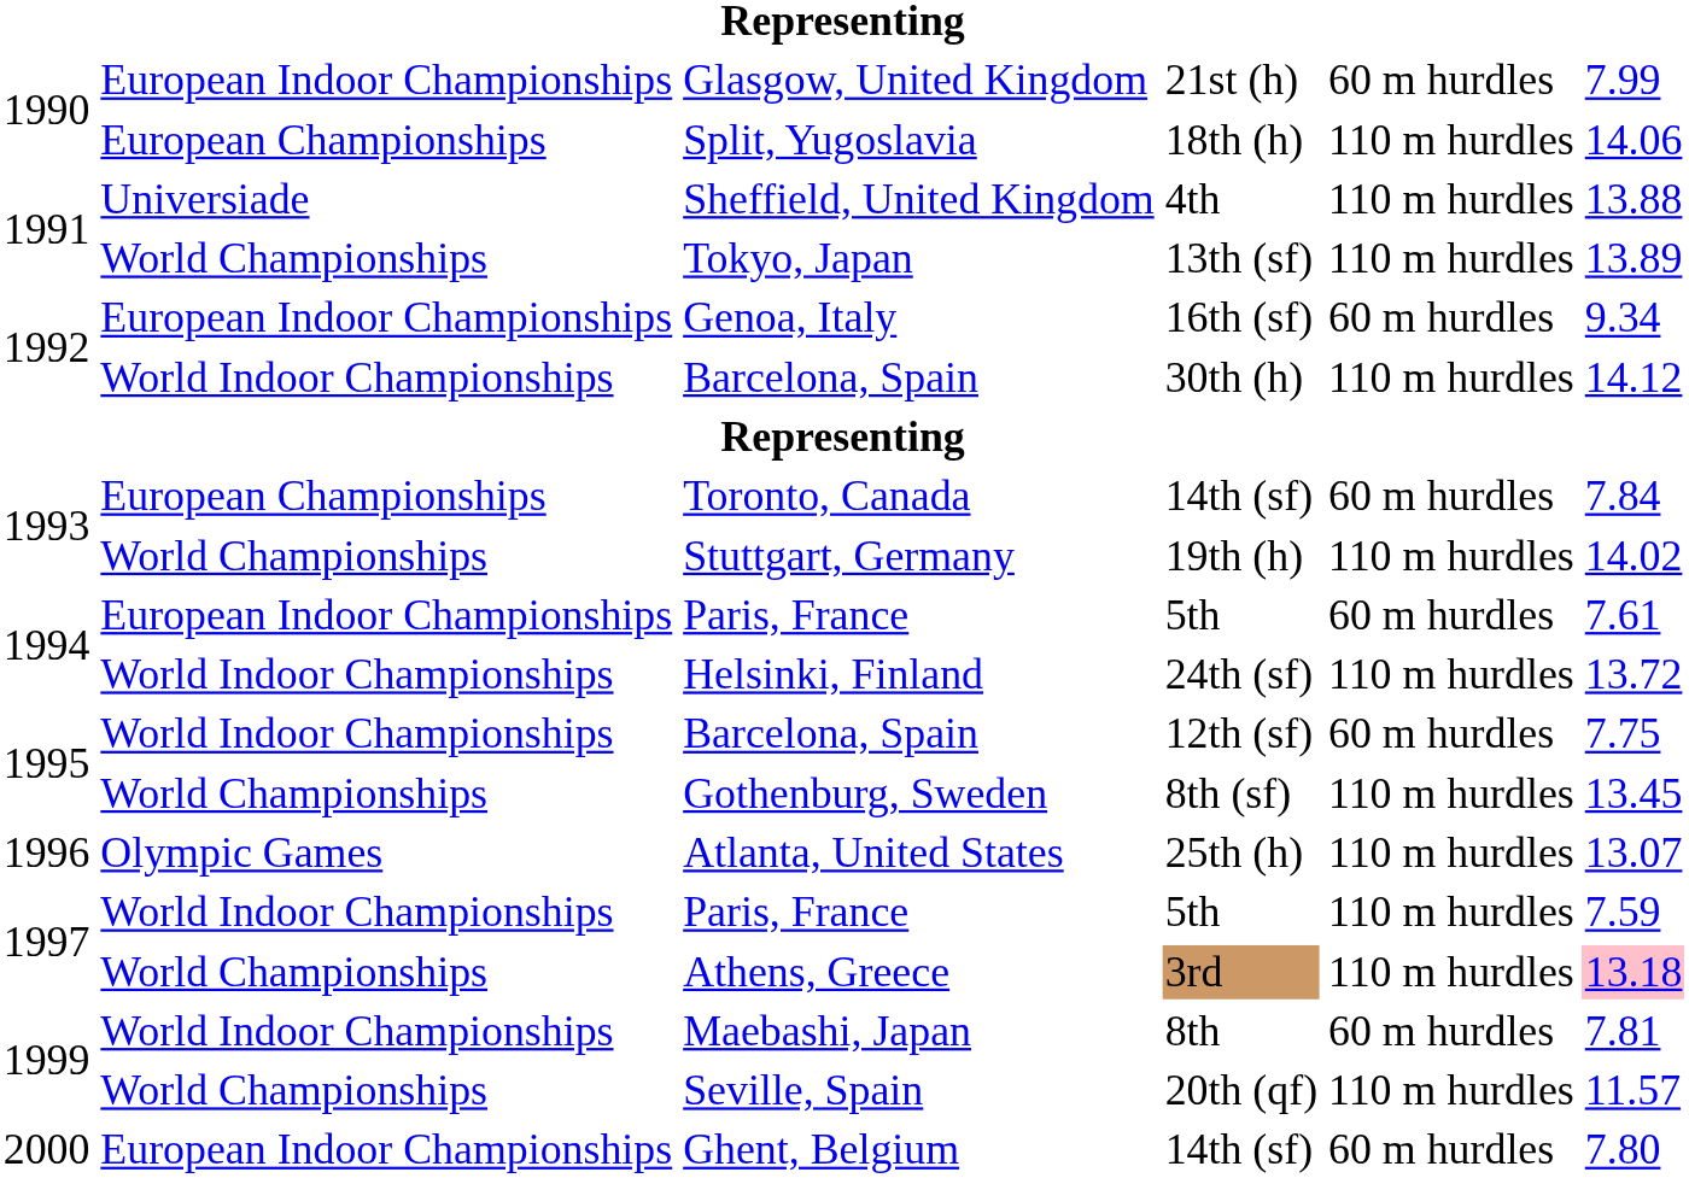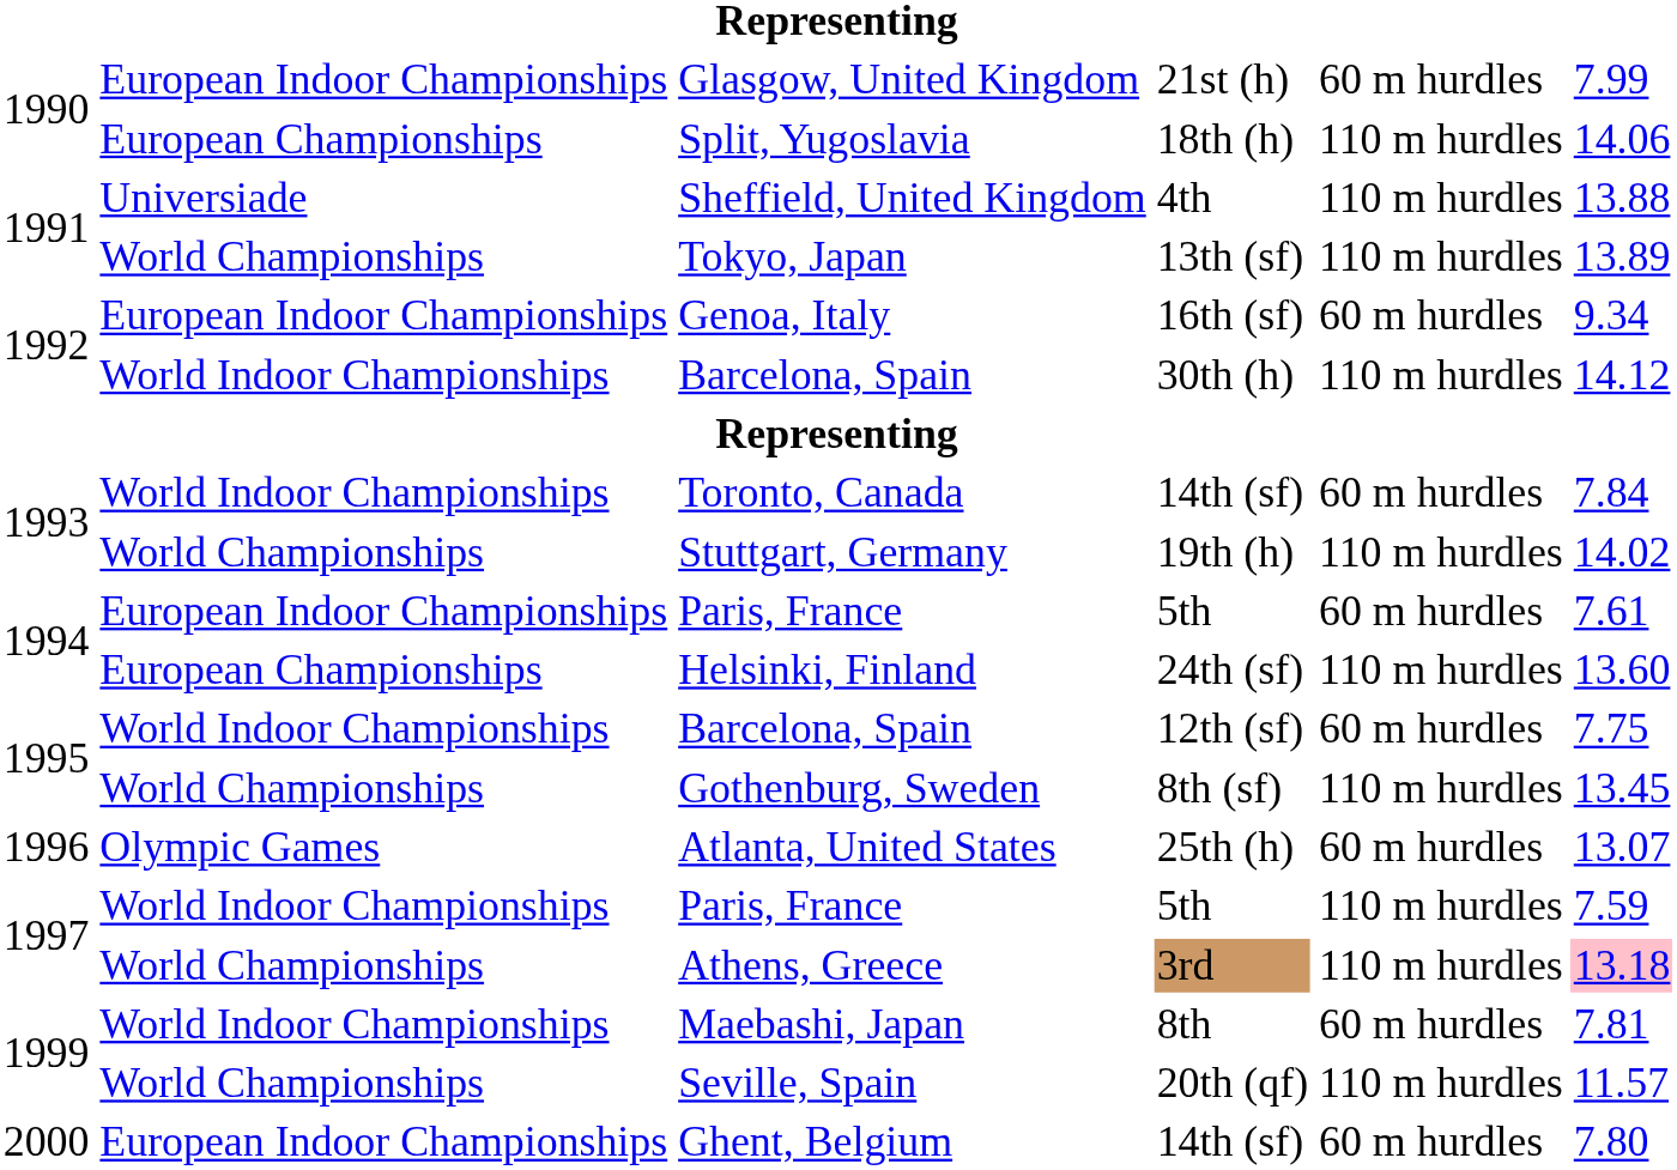 <table>
 <tr>
 <th colspan="6">Representing </th>
 </tr>
 <tr>
 <td rowspan=2>1990</td>
 <td><a href='#'>European Indoor Championships</a></td>
 <td><a href='#'>Glasgow, United Kingdom</a></td>
 <td>21st (h)</td>
 <td>60 m hurdles</td>
 <td><a href='#'>7.99</a></td>
 </tr>
 <tr>
 <td><a href='#'>European Championships</a></td>
 <td><a href='#'>Split, Yugoslavia</a></td>
 <td>18th (h)</td>
 <td>110 m hurdles</td>
 <td><a href='#'>14.06</a></td>
 </tr>
 <tr>
 <td rowspan=2>1991</td>
 <td><a href='#'>Universiade</a></td>
 <td><a href='#'>Sheffield, United Kingdom</a></td>
 <td>4th</td>
 <td>110 m hurdles</td>
 <td><a href='#'>13.88</a></td>
 </tr>
 <tr>
 <td><a href='#'>World Championships</a></td>
 <td><a href='#'>Tokyo, Japan</a></td>
 <td>13th (sf)</td>
 <td>110 m hurdles</td>
 <td><a href='#'>13.89</a></td>
 </tr>
 <tr>
 <td rowspan=2>1992</td>
 <td><a href='#'>European Indoor Championships</a></td>
 <td><a href='#'>Genoa, Italy</a></td>
 <td>16th (sf)</td>
 <td>60 m hurdles</td>
 <td><a href='#'>9.34</a></td>
 </tr>
 <tr>
 <td><a href='#'>World Indoor Championships</a></td>
 <td><a href='#'>Barcelona, Spain</a></td>
 <td>30th (h)</td>
 <td>110 m hurdles</td>
 <td><a href='#'>14.12</a></td>
 </tr>
 <tr>
 <th colspan="6">Representing </th>
 </tr>
 <tr>
 <td rowspan=2>1993</td>
-<td><a href='#'>European Championships</a></td>
+<td><a href='#'>World Indoor Championships</a></td>
 <td><a href='#'>Toronto, Canada</a></td>
 <td>14th (sf)</td>
 <td>60 m hurdles</td>
 <td><a href='#'>7.84</a></td>
 </tr>
 <tr>
 <td><a href='#'>World Championships</a></td>
 <td><a href='#'>Stuttgart, Germany</a></td>
 <td>19th (h)</td>
 <td>110 m hurdles</td>
 <td><a href='#'>14.02</a></td>
 </tr>
 <tr>
 <td rowspan=2>1994</td>
 <td><a href='#'>European Indoor Championships</a></td>
 <td><a href='#'>Paris, France</a></td>
 <td>5th</td>
 <td>60 m hurdles</td>
 <td><a href='#'>7.61</a></td>
 </tr>
 <tr>
-<td><a href='#'>World Indoor Championships</a></td>
+<td><a href='#'>European Championships</a></td>
 <td><a href='#'>Helsinki, Finland</a></td>
 <td>24th (sf)</td>
 <td>110 m hurdles</td>
-<td><a href='#'>13.72</a></td>
+<td><a href='#'>13.60</a></td>
 </tr>
 <tr>
 <td rowspan=2>1995</td>
 <td><a href='#'>World Indoor Championships</a></td>
 <td><a href='#'>Barcelona, Spain</a></td>
 <td>12th (sf)</td>
 <td>60 m hurdles</td>
 <td><a href='#'>7.75</a></td>
 </tr>
 <tr>
 <td><a href='#'>World Championships</a></td>
 <td><a href='#'>Gothenburg, Sweden</a></td>
 <td>8th (sf)</td>
 <td>110 m hurdles</td>
 <td><a href='#'>13.45</a></td>
 </tr>
 <tr>
 <td>1996</td>
 <td><a href='#'>Olympic Games</a></td>
 <td><a href='#'>Atlanta, United States</a></td>
 <td>25th (h)</td>
-<td>110 m hurdles</td>
+<td>60 m hurdles</td>
 <td><a href='#'>13.07</a></td>
 </tr>
 <tr>
 <td rowspan=2>1997</td>
 <td><a href='#'>World Indoor Championships</a></td>
 <td><a href='#'>Paris, France</a></td>
 <td>5th</td>
 <td>110 m hurdles</td>
 <td><a href='#'>7.59</a></td>
 </tr>
 <tr>
 <td><a href='#'>World Championships</a></td>
 <td><a href='#'>Athens, Greece</a></td>
 <td bgcolor=cc9966>3rd</td>
 <td>110 m hurdles</td>
 <td style="background: pink;"><a href='#'>13.18</a></td>
 </tr>
 <tr>
 <td rowspan=2>1999</td>
 <td><a href='#'>World Indoor Championships</a></td>
 <td><a href='#'>Maebashi, Japan</a></td>
 <td>8th</td>
 <td>60 m hurdles</td>
 <td><a href='#'>7.81</a></td>
 </tr>
 <tr>
 <td><a href='#'>World Championships</a></td>
 <td><a href='#'>Seville, Spain</a></td>
 <td>20th (qf)</td>
 <td>110 m hurdles</td>
 <td><a href='#'>11.57</a></td>
 </tr>
 <tr>
 <td>2000</td>
 <td><a href='#'>European Indoor Championships</a></td>
 <td><a href='#'>Ghent, Belgium</a></td>
 <td>14th (sf)</td>
 <td>60 m hurdles</td>
 <td><a href='#'>7.80</a></td>
 </tr>
 </table>
